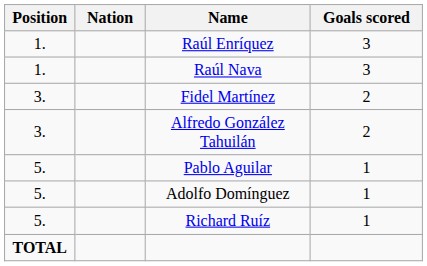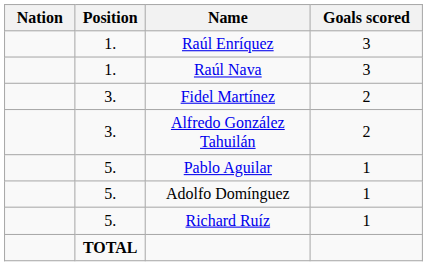 <table class="wikitable" style="font-size: 95%; text-align: center;">
 <tr>
+<th width=60>Nation</th>
 <th width=60>Position</th>
-<th width=60>Nation</th>
 <th width=150>Name</th>
 <th width=100>Goals scored</th>
 </tr>
 <tr>
+<td></td>
 <td>1.</td>
-<td></td>
 <td><a href='#'>Raúl Enríquez</a></td>
 <td>3</td>
 </tr>
 <tr>
+<td></td>
 <td>1.</td>
-<td></td>
 <td><a href='#'>Raúl Nava</a></td>
 <td>3</td>
 </tr>
 <tr>
+<td></td>
 <td>3.</td>
-<td></td>
 <td><a href='#'>Fidel Martínez</a></td>
 <td>2</td>
 </tr>
 <tr>
+<td></td>
 <td>3.</td>
-<td></td>
 <td><a href='#'>Alfredo González Tahuilán</a></td>
 <td>2</td>
 </tr>
 <tr>
+<td></td>
 <td>5.</td>
-<td></td>
 <td><a href='#'>Pablo Aguilar</a></td>
 <td>1</td>
 </tr>
 <tr>
+<td></td>
 <td>5.</td>
-<td></td>
 <td>Adolfo Domínguez</td>
 <td>1</td>
 </tr>
 <tr>
+<td></td>
 <td>5.</td>
-<td></td>
 <td><a href='#'>Richard Ruíz</a></td>
 <td>1</td>
 </tr>
 <tr>
+<td></td>
 <td><strong>TOTAL</strong></td>
-<td></td>
 <td></td>
 <td></td>
 </tr>
 </table>
